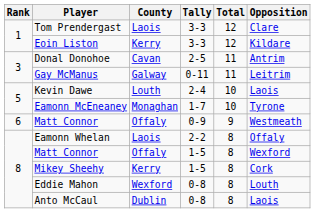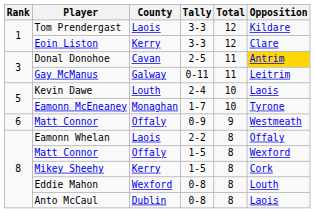 <table class="wikitable">
 <tr>
 <th>Rank</th>
 <th>Player</th>
 <th>County</th>
 <th>Tally</th>
 <th>Total</th>
 <th>Opposition</th>
 </tr>
 <tr>
 <td rowspan=2 align=center>1</td>
 <td>Tom Prendergast</td>
 <td><a href='#'>Laois</a></td>
 <td align=center>3-3</td>
 <td align=center>12</td>
-<td><a href='#'>Clare</a></td>
+<td><a href='#'>Kildare</a></td>
 </tr>
 <tr>
 <td><a href='#'>Eoin Liston</a></td>
 <td><a href='#'>Kerry</a></td>
 <td align=center>3-3</td>
 <td align=center>12</td>
-<td><a href='#'>Kildare</a></td>
+<td><a href='#'>Clare</a></td>
 </tr>
 <tr>
 <td rowspan=2 align=center>3</td>
 <td>Donal Donohoe</td>
 <td><a href='#'>Cavan</a></td>
 <td align=center>2-5</td>
 <td align=center>11</td>
-<td><a href='#'>Antrim</a></td>
+<td style="background: gold;"><a href='#'>Antrim</a></td>
 </tr>
 <tr>
 <td><a href='#'>Gay McManus</a></td>
 <td><a href='#'>Galway</a></td>
 <td align=center>0-11</td>
 <td align=center>11</td>
 <td><a href='#'>Leitrim</a></td>
 </tr>
 <tr>
 <td rowspan=2 align=center>5</td>
 <td>Kevin Dawe</td>
 <td><a href='#'>Louth</a></td>
 <td align=center>2-4</td>
 <td align=center>10</td>
 <td><a href='#'>Laois</a></td>
 </tr>
 <tr>
 <td><a href='#'>Eamonn McEneaney</a></td>
 <td><a href='#'>Monaghan</a></td>
 <td align=center>1-7</td>
 <td align=center>10</td>
 <td><a href='#'>Tyrone</a></td>
 </tr>
 <tr>
 <td rowspan=1 align=center>6</td>
 <td><a href='#'>Matt Connor</a></td>
 <td><a href='#'>Offaly</a></td>
 <td align=center>0-9</td>
 <td align=center>9</td>
 <td><a href='#'>Westmeath</a></td>
 </tr>
 <tr>
 <td rowspan=5 align=center>8</td>
 <td>Eamonn Whelan</td>
 <td><a href='#'>Laois</a></td>
 <td align=center>2-2</td>
 <td align=center>8</td>
 <td><a href='#'>Offaly</a></td>
 </tr>
 <tr>
 <td><a href='#'>Matt Connor</a></td>
 <td><a href='#'>Offaly</a></td>
 <td align=center>1-5</td>
 <td align=center>8</td>
 <td><a href='#'>Wexford</a></td>
 </tr>
 <tr>
 <td><a href='#'>Mikey Sheehy</a></td>
 <td><a href='#'>Kerry</a></td>
 <td align=center>1-5</td>
 <td align=center>8</td>
 <td><a href='#'>Cork</a></td>
 </tr>
 <tr>
 <td>Eddie Mahon</td>
 <td><a href='#'>Wexford</a></td>
 <td align=center>0-8</td>
 <td align=center>8</td>
 <td><a href='#'>Louth</a></td>
 </tr>
 <tr>
 <td>Anto McCaul</td>
 <td><a href='#'>Dublin</a></td>
 <td align=center>0-8</td>
 <td align=center>8</td>
 <td><a href='#'>Laois</a></td>
 </tr>
 </table>
